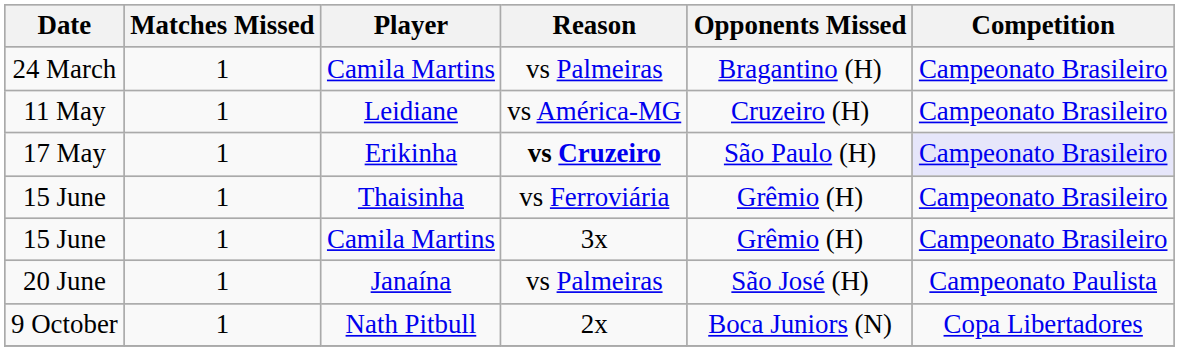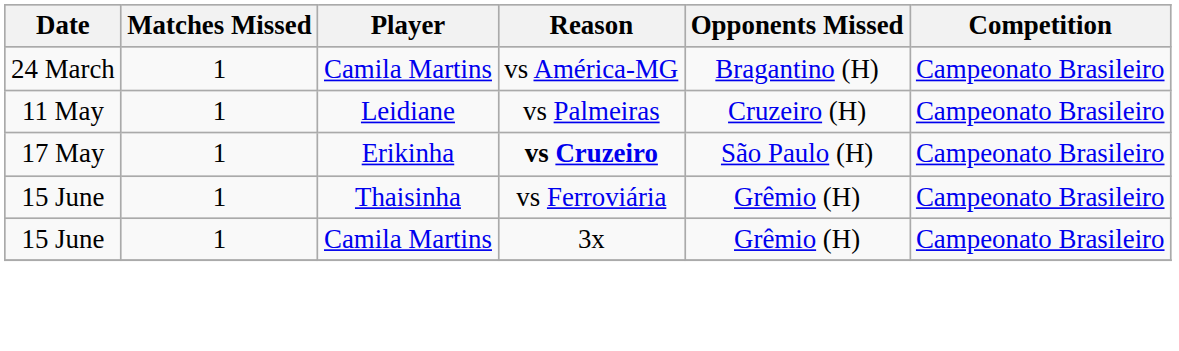 <table class="wikitable" style="text-align: center">
 <tr>
 <th>Date</th>
 <th>Matches Missed</th>
 <th>Player</th>
 <th>Reason</th>
 <th>Opponents Missed</th>
 <th>Competition</th>
 </tr>
 <tr>
 <td>24 March</td>
 <td>1</td>
 <td><a href='#'>Camila Martins</a></td>
-<td> vs <a href='#'>Palmeiras</a></td>
+<td> vs <a href='#'>América-MG</a></td>
 <td><a href='#'>Bragantino</a> (H)</td>
 <td><a href='#'>Campeonato Brasileiro</a></td>
 </tr>
 <tr>
 <td>11 May</td>
 <td>1</td>
 <td><a href='#'>Leidiane</a></td>
-<td> vs <a href='#'>América-MG</a></td>
+<td> vs <a href='#'>Palmeiras</a></td>
 <td><a href='#'>Cruzeiro</a> (H)</td>
 <td><a href='#'>Campeonato Brasileiro</a></td>
 </tr>
 <tr>
 <td>17 May</td>
 <td>1</td>
 <td><a href='#'>Erikinha</a></td>
 <td><strong> vs <a href='#'>Cruzeiro</a></strong></td>
 <td><a href='#'>São Paulo</a> (H)</td>
-<td style="background: lavender;"><a href='#'>Campeonato Brasileiro</a></td>
+<td><a href='#'>Campeonato Brasileiro</a></td>
 </tr>
 <tr>
 <td>15 June</td>
 <td>1</td>
 <td><a href='#'>Thaisinha</a></td>
 <td> vs <a href='#'>Ferroviária</a></td>
 <td><a href='#'>Grêmio</a> (H)</td>
 <td><a href='#'>Campeonato Brasileiro</a></td>
 </tr>
 <tr>
 <td>15 June</td>
 <td>1</td>
 <td><a href='#'>Camila Martins</a></td>
 <td>3x </td>
 <td><a href='#'>Grêmio</a> (H)</td>
 <td><a href='#'>Campeonato Brasileiro</a></td>
 </tr>
 <tr>
-<td>20 June</td>
-<td>1</td>
-<td><a href='#'>Janaína</a></td>
-<td> vs <a href='#'>Palmeiras</a></td>
-<td><a href='#'>São José</a> (H)</td>
-<td><a href='#'>Campeonato Paulista</a></td>
-</tr>
-<tr>
-<td>9 October</td>
-<td>1</td>
-<td><a href='#'>Nath Pitbull</a></td>
-<td>2x </td>
-<td><a href='#'>Boca Juniors</a> (N)</td>
-<td><a href='#'>Copa Libertadores</a></td>
-</tr>
-<tr>
 </tr>
 </table>
